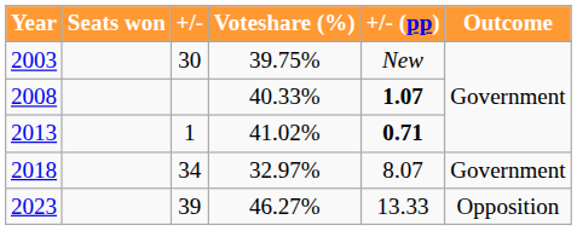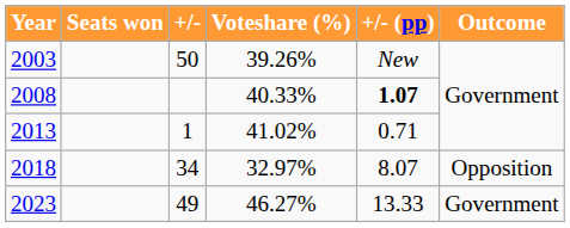 <table class="wikitable sortable">
 <tr>
 <th style="background-color:#FF9933; color:white">Year</th>
 <th style="background-color:#FF9933; color:white">Seats won</th>
 <th style="background-color:#FF9933; color:white">+/-</th>
 <th style="background-color:#FF9933; color:white">Voteshare (%)</th>
 <th style="background-color:#FF9933; color:white">+/- (<a href='#'>pp</a>)</th>
 <th style="background-color:#FF9933; color:white">Outcome</th>
 </tr>
 <tr style="text-align:center;">
 <td><a href='#'>2003</a></td>
 <td></td>
-<td> 30</td>
-<td>39.75%</td>
+<td> 50</td>
+<td>39.26%</td>
 <td><em>New</em></td>
 <td rowspan="3">Government</td>
 </tr>
 <tr style="text-align:center;">
 <td><a href='#'>2008</a></td>
 <td></td>
 <td></td>
 <td>40.33%</td>
 <td><strong> 1.07</strong></td>
 </tr>
 <tr style="text-align:center;">
 <td><a href='#'>2013</a></td>
 <td></td>
 <td> 1</td>
 <td>41.02%</td>
-<td><strong> 0.71</strong></td>
+<td> 0.71</td>
 </tr>
 <tr style="text-align:center;">
 <td><a href='#'>2018</a></td>
 <td></td>
 <td> 34</td>
 <td>32.97%</td>
 <td> 8.07</td>
-<td>Government</td>
+<td>Opposition</td>
 </tr>
 <tr style="text-align:center;">
 <td><a href='#'>2023</a></td>
 <td></td>
-<td> 39</td>
+<td> 49</td>
 <td>46.27%</td>
 <td> 13.33</td>
-<td>Opposition</td>
+<td>Government</td>
 </tr>
 </table>
